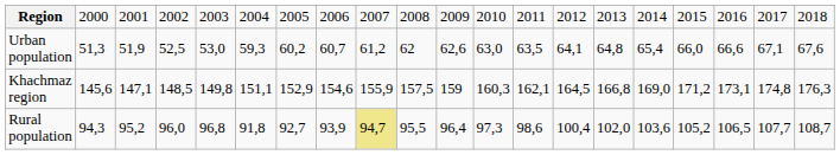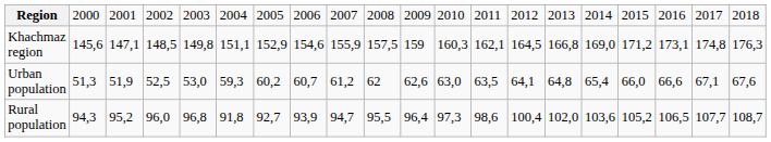 <table class="wikitable">
 <tr>
 <th>Region</th>
 <td>2000</td>
 <td>2001</td>
 <td>2002</td>
 <td>2003</td>
 <td>2004</td>
 <td>2005</td>
 <td>2006</td>
 <td>2007</td>
 <td>2008</td>
 <td>2009</td>
 <td>2010</td>
 <td>2011</td>
 <td>2012</td>
 <td>2013</td>
 <td>2014</td>
 <td>2015</td>
 <td>2016</td>
 <td>2017</td>
 <td>2018</td>
 </tr>
 <tr>
+<td>Khachmaz  region</td>
+<td>145,6</td>
+<td>147,1</td>
+<td>148,5</td>
+<td>149,8</td>
+<td>151,1</td>
+<td>152,9</td>
+<td>154,6</td>
+<td>155,9</td>
+<td>157,5</td>
+<td>159</td>
+<td>160,3</td>
+<td>162,1</td>
+<td>164,5</td>
+<td>166,8</td>
+<td>169,0</td>
+<td>171,2</td>
+<td>173,1</td>
+<td>174,8</td>
+<td>176,3</td>
+</tr>
+<tr>
 <td>Urban population</td>
 <td>51,3</td>
 <td>51,9</td>
 <td>52,5</td>
 <td>53,0</td>
 <td>59,3</td>
 <td>60,2</td>
 <td>60,7</td>
 <td>61,2</td>
 <td>62</td>
 <td>62,6</td>
 <td>63,0</td>
 <td>63,5</td>
 <td>64,1</td>
 <td>64,8</td>
 <td>65,4</td>
 <td>66,0</td>
 <td>66,6</td>
 <td>67,1</td>
 <td>67,6</td>
 </tr>
 <tr>
-<td>Khachmaz  region</td>
-<td>145,6</td>
-<td>147,1</td>
-<td>148,5</td>
-<td>149,8</td>
-<td>151,1</td>
-<td>152,9</td>
-<td>154,6</td>
-<td>155,9</td>
-<td>157,5</td>
-<td>159</td>
-<td>160,3</td>
-<td>162,1</td>
-<td>164,5</td>
-<td>166,8</td>
-<td>169,0</td>
-<td>171,2</td>
-<td>173,1</td>
-<td>174,8</td>
-<td>176,3</td>
-</tr>
-<tr>
 <td>Rural population</td>
 <td>94,3</td>
 <td>95,2</td>
 <td>96,0</td>
 <td>96,8</td>
 <td>91,8</td>
 <td>92,7</td>
 <td>93,9</td>
-<td style="background: khaki;">94,7</td>
+<td>94,7</td>
 <td>95,5</td>
 <td>96,4</td>
 <td>97,3</td>
 <td>98,6</td>
 <td>100,4</td>
 <td>102,0</td>
 <td>103,6</td>
 <td>105,2</td>
 <td>106,5</td>
 <td>107,7</td>
 <td>108,7</td>
 </tr>
 </table>
